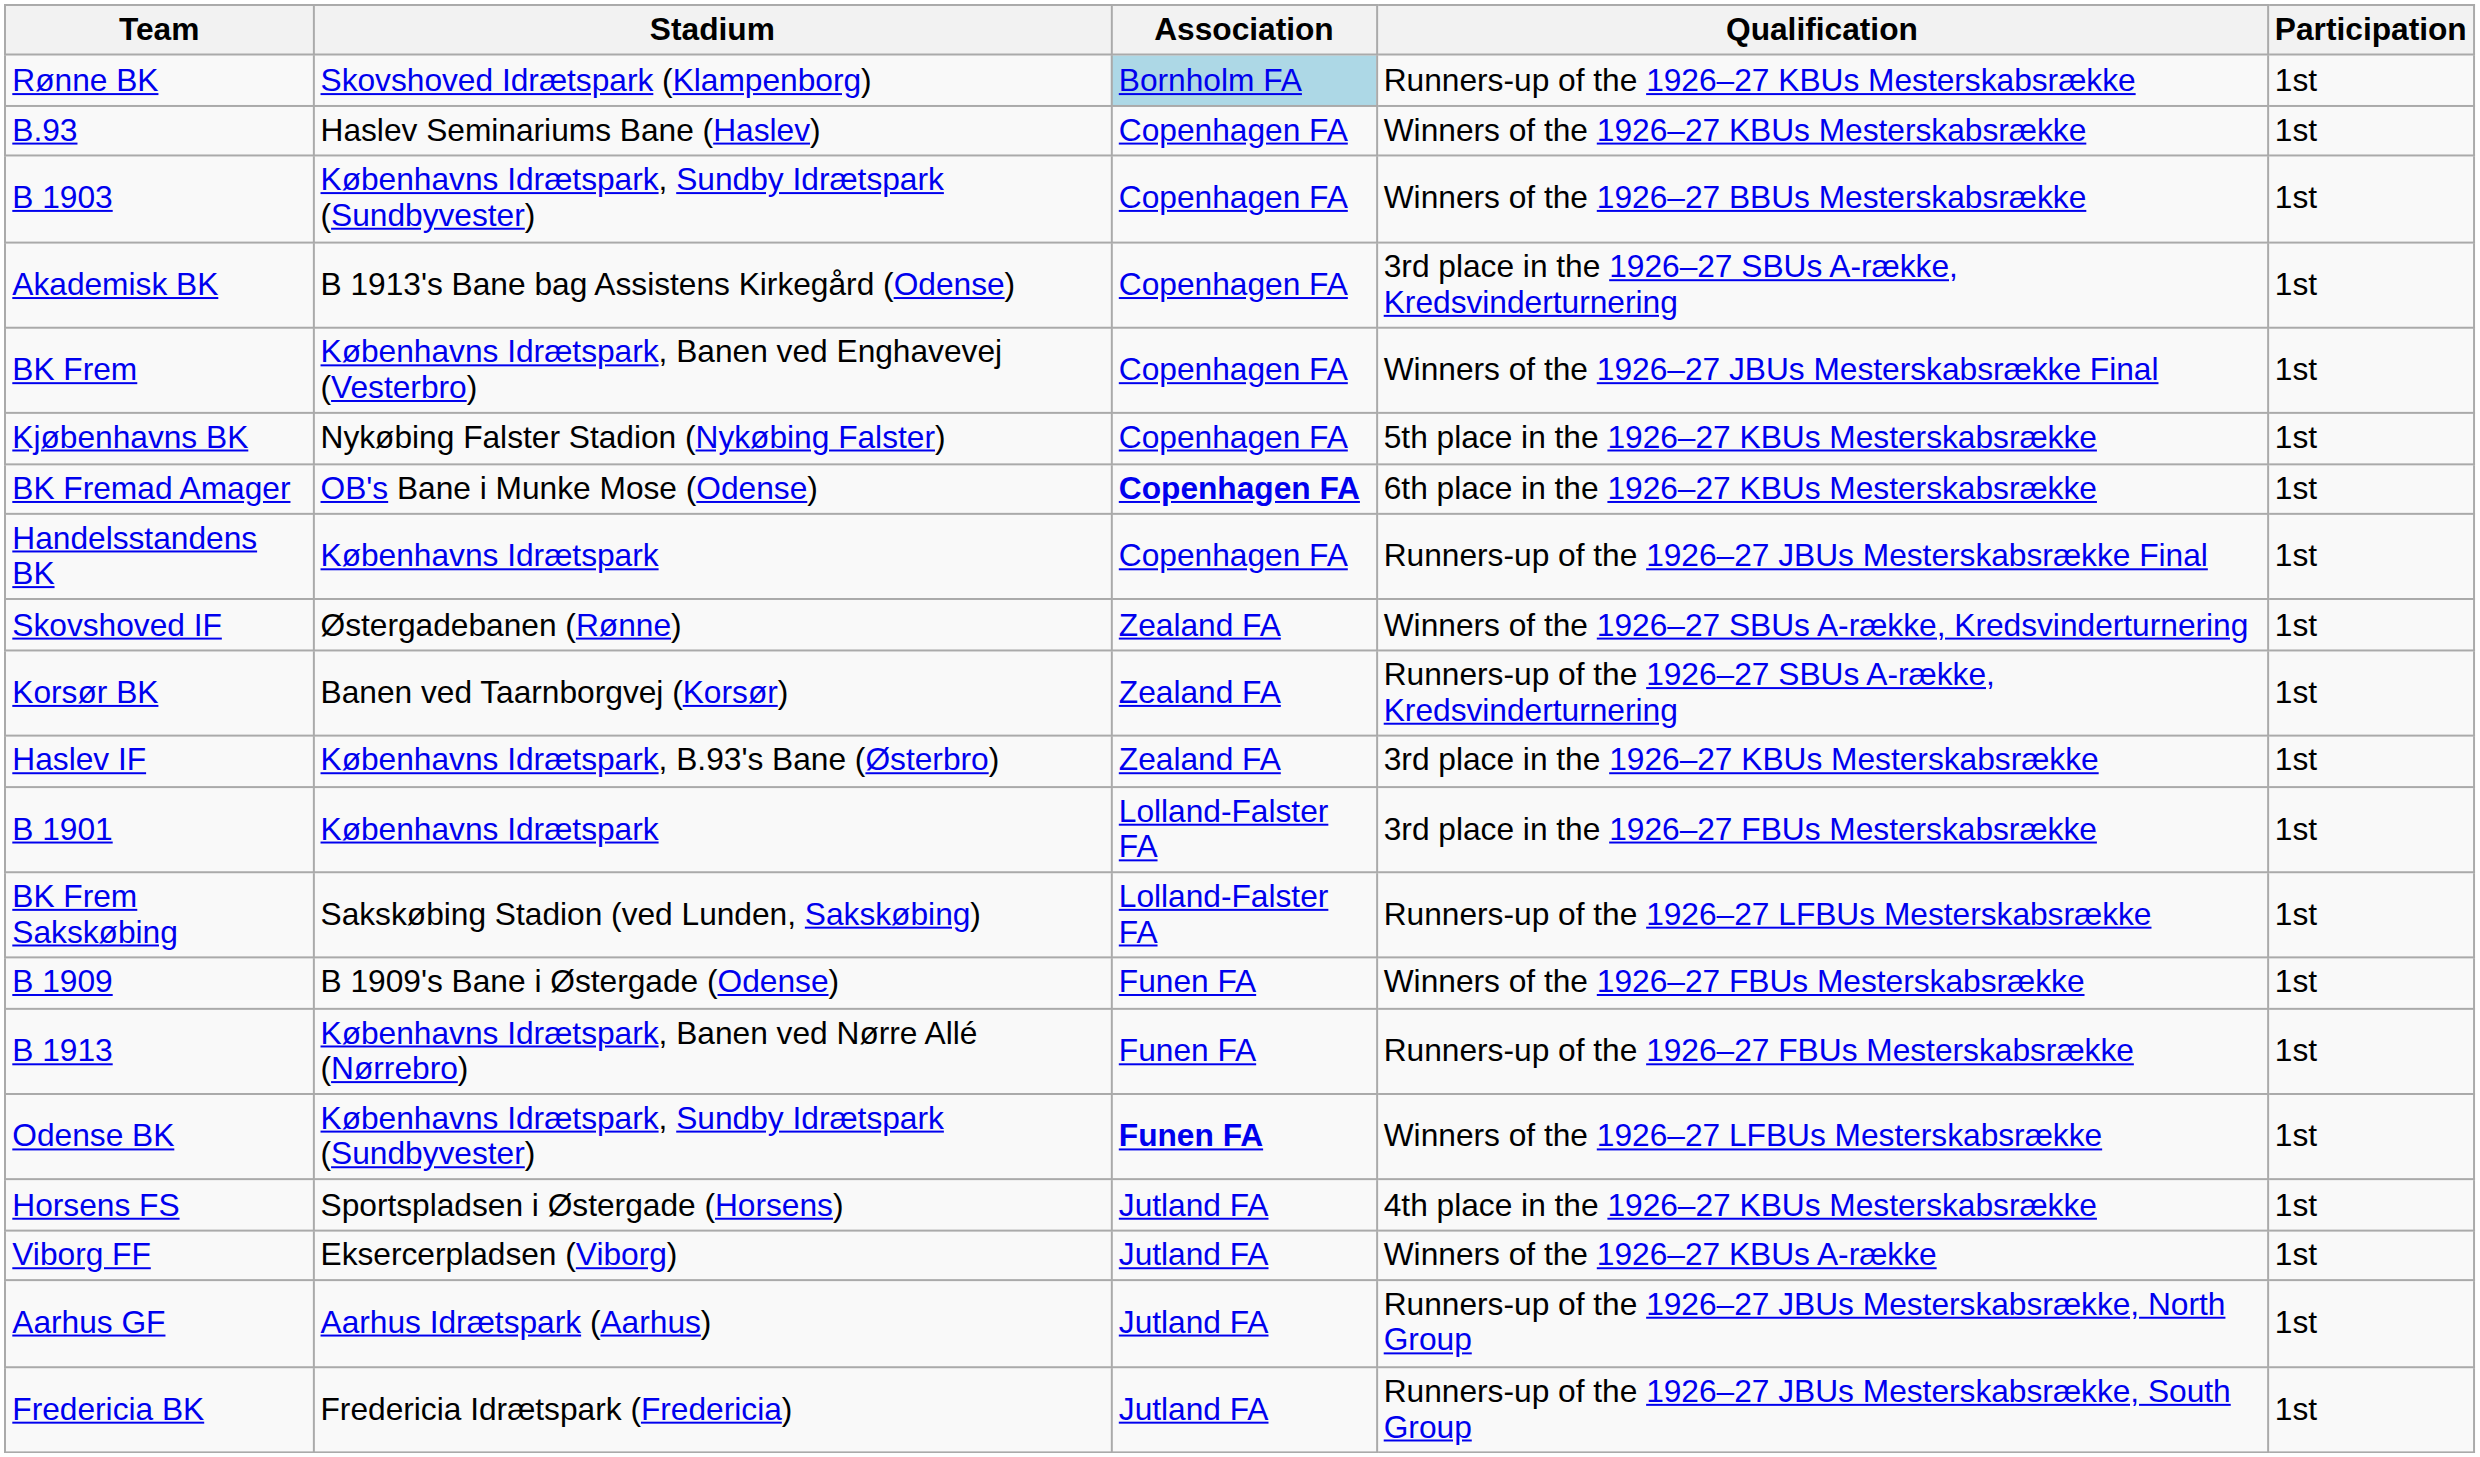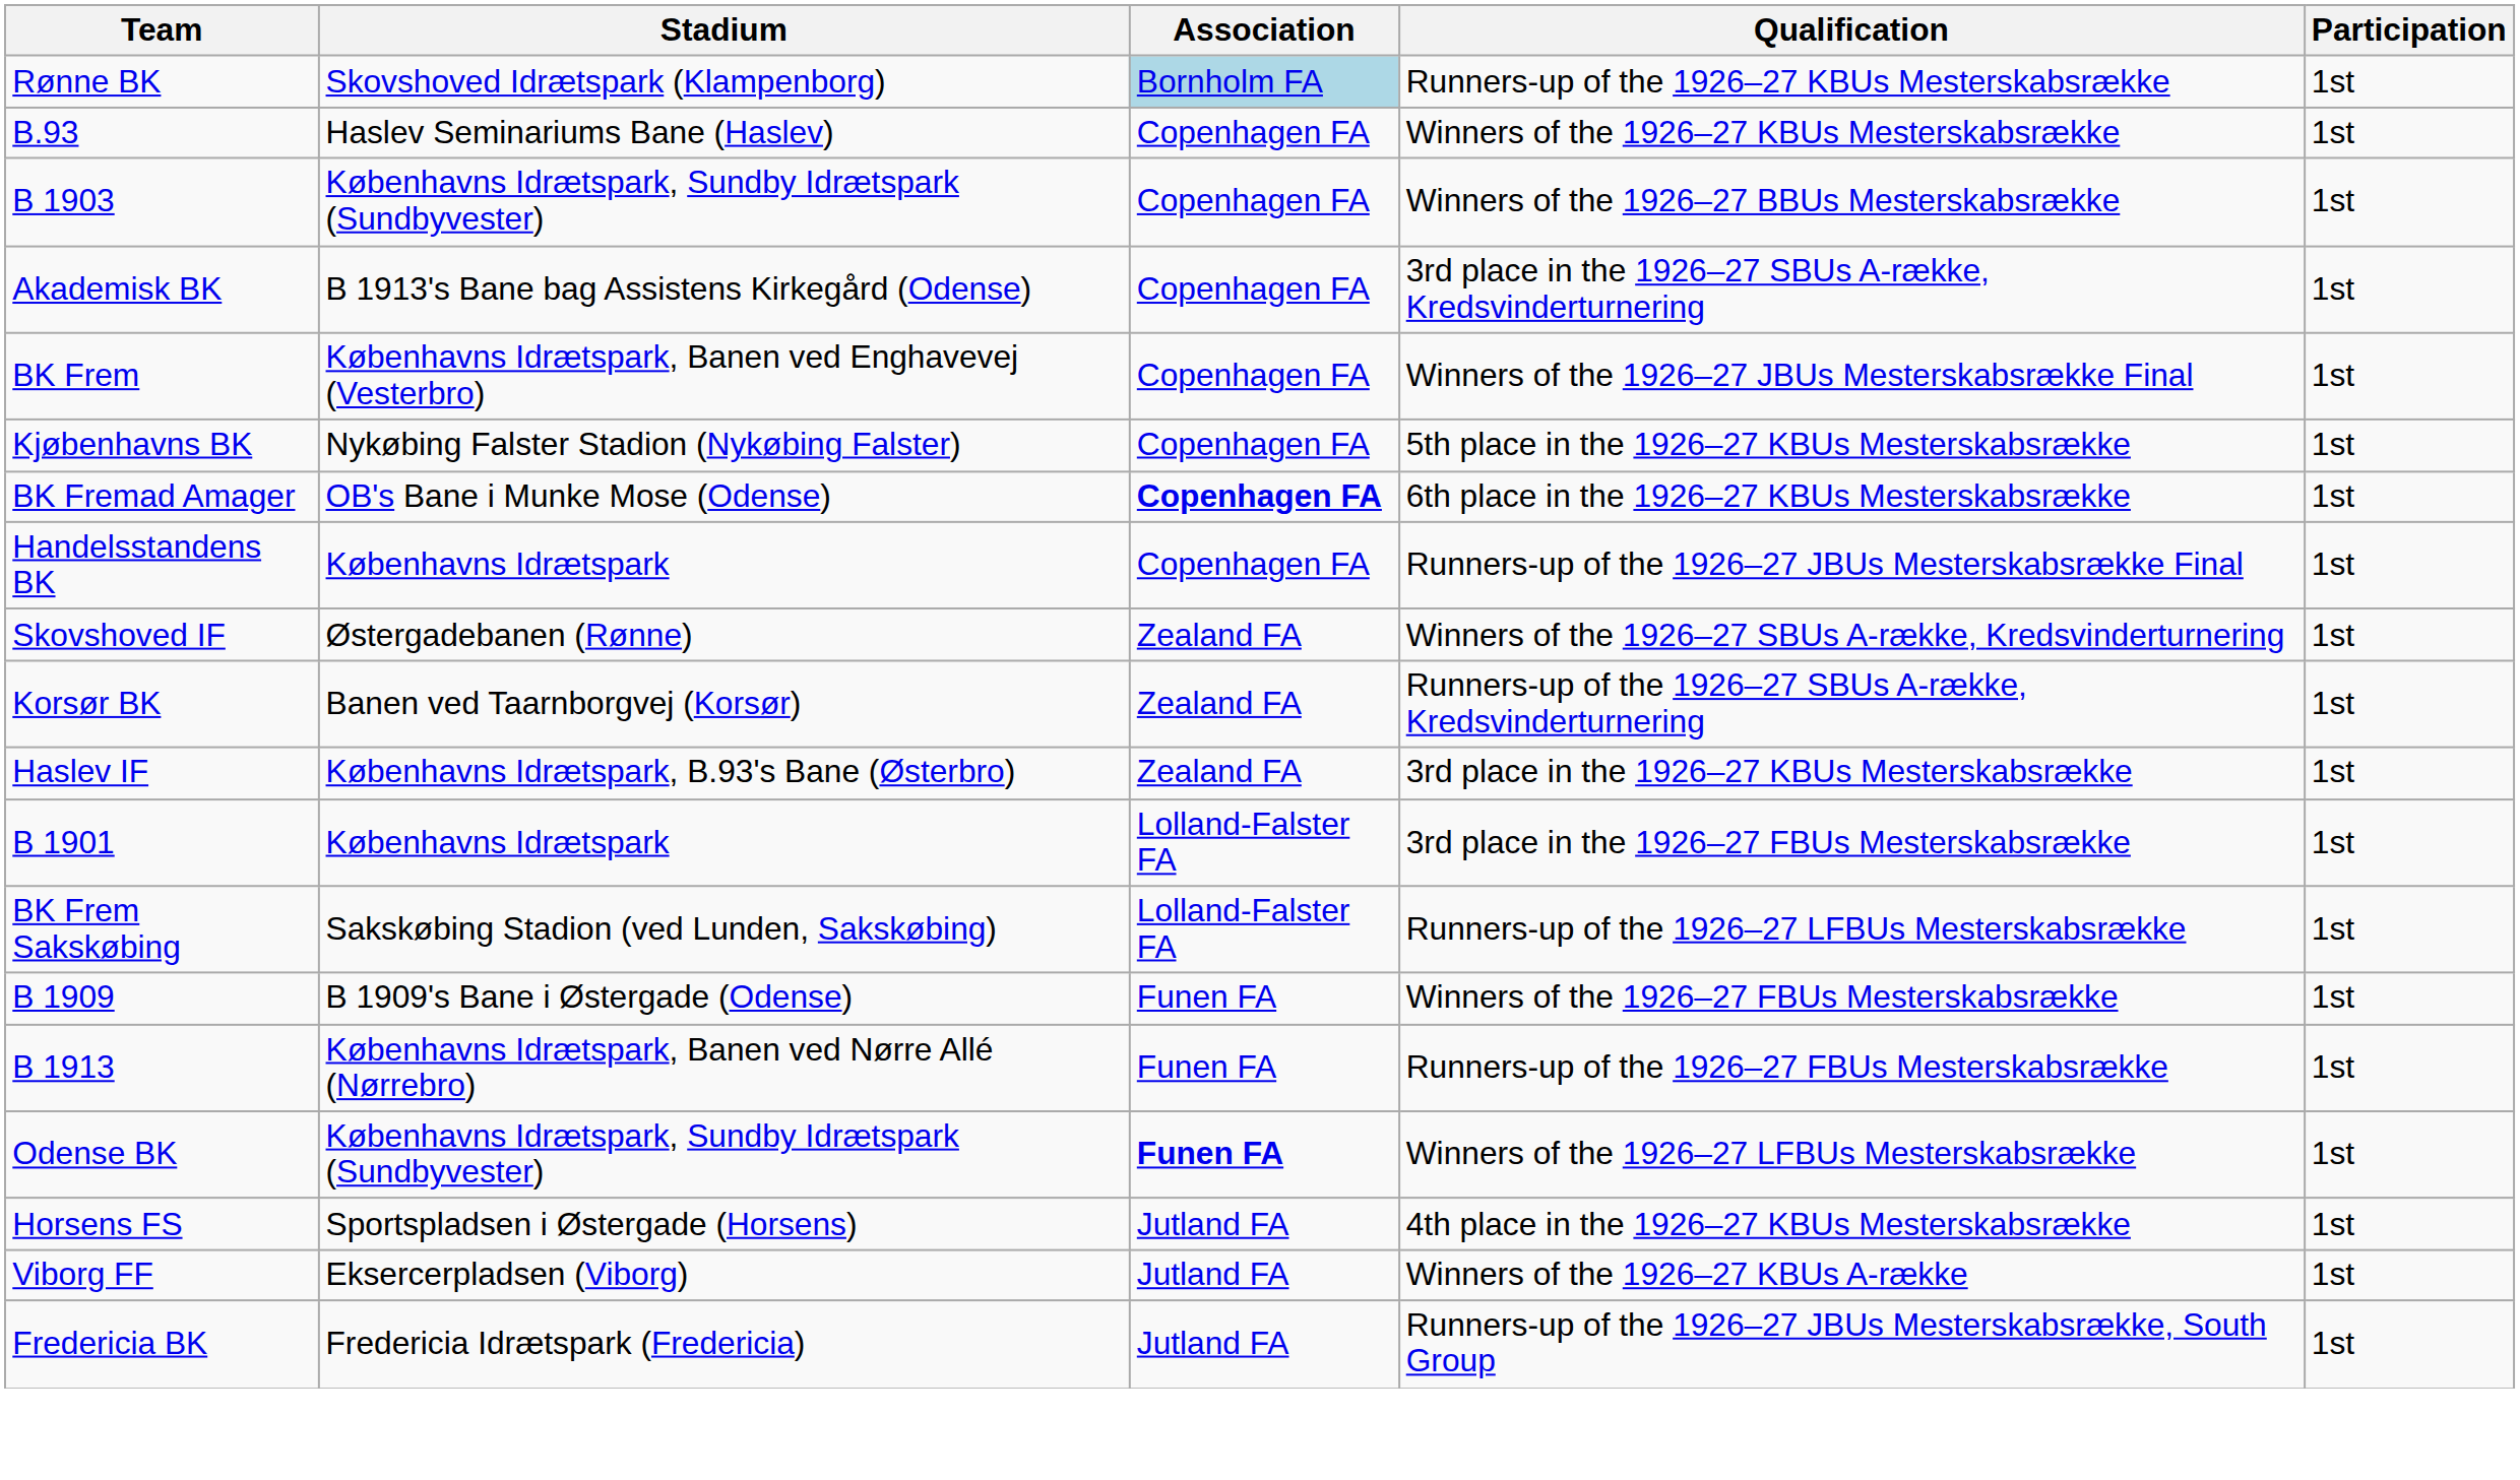 <table class="wikitable">
 <tr>
 <th>Team</th>
 <th>Stadium</th>
 <th>Association</th>
 <th>Qualification</th>
 <th>Participation</th>
 </tr>
 <tr>
 <td><a href='#'>Rønne BK</a></td>
 <td><a href='#'>Skovshoved Idrætspark</a> (<a href='#'>Klampenborg</a>)</td>
 <td style="background: lightblue;"><a href='#'>Bornholm FA</a></td>
 <td>Runners-up of the <a href='#'>1926–27 KBUs Mesterskabsrække</a></td>
 <td>1st</td>
 </tr>
 <tr>
 <td><a href='#'>B.93</a></td>
 <td>Haslev Seminariums Bane (<a href='#'>Haslev</a>)</td>
 <td><a href='#'>Copenhagen FA</a></td>
 <td>Winners of the <a href='#'>1926–27 KBUs Mesterskabsrække</a></td>
 <td>1st</td>
 </tr>
 <tr>
 <td><a href='#'>B 1903</a></td>
 <td><a href='#'>Københavns Idrætspark</a>, <a href='#'>Sundby Idrætspark</a> (<a href='#'>Sundbyvester</a>)</td>
 <td><a href='#'>Copenhagen FA</a></td>
 <td>Winners of the <a href='#'>1926–27 BBUs Mesterskabsrække</a></td>
 <td>1st</td>
 </tr>
 <tr>
 <td><a href='#'>Akademisk BK</a></td>
 <td>B 1913's Bane bag Assistens Kirkegård (<a href='#'>Odense</a>)</td>
 <td><a href='#'>Copenhagen FA</a></td>
 <td>3rd place in the <a href='#'>1926–27 SBUs A-række, Kredsvinderturnering</a></td>
 <td>1st</td>
 </tr>
 <tr>
 <td><a href='#'>BK Frem</a></td>
 <td><a href='#'>Københavns Idrætspark</a>, Banen ved Enghavevej (<a href='#'>Vesterbro</a>)</td>
 <td><a href='#'>Copenhagen FA</a></td>
 <td>Winners of the <a href='#'>1926–27 JBUs Mesterskabsrække Final</a></td>
 <td>1st</td>
 </tr>
 <tr>
 <td><a href='#'>Kjøbenhavns BK</a></td>
 <td>Nykøbing Falster Stadion (<a href='#'>Nykøbing Falster</a>)</td>
 <td><a href='#'>Copenhagen FA</a></td>
 <td>5th place in the <a href='#'>1926–27 KBUs Mesterskabsrække</a></td>
 <td>1st</td>
 </tr>
 <tr>
 <td><a href='#'>BK Fremad Amager</a></td>
 <td><a href='#'>OB's</a> Bane i Munke Mose (<a href='#'>Odense</a>)</td>
 <td><strong><a href='#'>Copenhagen FA</a></strong></td>
 <td>6th place in the <a href='#'>1926–27 KBUs Mesterskabsrække</a></td>
 <td>1st</td>
 </tr>
 <tr>
 <td><a href='#'>Handelsstandens BK</a></td>
 <td><a href='#'>Københavns Idrætspark</a></td>
 <td><a href='#'>Copenhagen FA</a></td>
 <td>Runners-up of the <a href='#'>1926–27 JBUs Mesterskabsrække Final</a></td>
 <td>1st</td>
 </tr>
 <tr>
 <td><a href='#'>Skovshoved IF</a></td>
 <td>Østergadebanen (<a href='#'>Rønne</a>)</td>
 <td><a href='#'>Zealand FA</a></td>
 <td>Winners of the <a href='#'>1926–27 SBUs A-række, Kredsvinderturnering</a></td>
 <td>1st</td>
 </tr>
 <tr>
 <td><a href='#'>Korsør BK</a></td>
 <td>Banen ved Taarnborgvej (<a href='#'>Korsør</a>)</td>
 <td><a href='#'>Zealand FA</a></td>
 <td>Runners-up of the <a href='#'>1926–27 SBUs A-række, Kredsvinderturnering</a></td>
 <td>1st</td>
 </tr>
 <tr>
 <td><a href='#'>Haslev IF</a></td>
 <td><a href='#'>Københavns Idrætspark</a>, B.93's Bane (<a href='#'>Østerbro</a>)</td>
 <td><a href='#'>Zealand FA</a></td>
 <td>3rd place in the <a href='#'>1926–27 KBUs Mesterskabsrække</a></td>
 <td>1st</td>
 </tr>
 <tr>
 <td><a href='#'>B 1901</a></td>
 <td><a href='#'>Københavns Idrætspark</a></td>
 <td><a href='#'>Lolland-Falster FA</a></td>
 <td>3rd place in the <a href='#'>1926–27 FBUs Mesterskabsrække</a></td>
 <td>1st</td>
 </tr>
 <tr>
 <td><a href='#'>BK Frem Sakskøbing</a></td>
 <td>Sakskøbing Stadion (ved Lunden, <a href='#'>Sakskøbing</a>)</td>
 <td><a href='#'>Lolland-Falster FA</a></td>
 <td>Runners-up of the <a href='#'>1926–27 LFBUs Mesterskabsrække</a></td>
 <td>1st</td>
 </tr>
 <tr>
 <td><a href='#'>B 1909</a></td>
 <td>B 1909's Bane i Østergade (<a href='#'>Odense</a>)</td>
 <td><a href='#'>Funen FA</a></td>
 <td>Winners of the <a href='#'>1926–27 FBUs Mesterskabsrække</a></td>
 <td>1st</td>
 </tr>
 <tr>
 <td><a href='#'>B 1913</a></td>
 <td><a href='#'>Københavns Idrætspark</a>, Banen ved Nørre Allé (<a href='#'>Nørrebro</a>)</td>
 <td><a href='#'>Funen FA</a></td>
 <td>Runners-up of the <a href='#'>1926–27 FBUs Mesterskabsrække</a></td>
 <td>1st</td>
 </tr>
 <tr>
 <td><a href='#'>Odense BK</a></td>
 <td><a href='#'>Københavns Idrætspark</a>, <a href='#'>Sundby Idrætspark</a> (<a href='#'>Sundbyvester</a>)</td>
 <td><strong><a href='#'>Funen FA</a></strong></td>
 <td>Winners of the <a href='#'>1926–27 LFBUs Mesterskabsrække</a></td>
 <td>1st</td>
 </tr>
 <tr>
 <td><a href='#'>Horsens FS</a></td>
 <td>Sportspladsen i Østergade (<a href='#'>Horsens</a>)</td>
 <td><a href='#'>Jutland FA</a></td>
 <td>4th place in the <a href='#'>1926–27 KBUs Mesterskabsrække</a></td>
 <td>1st</td>
 </tr>
 <tr>
 <td><a href='#'>Viborg FF</a></td>
 <td>Eksercerpladsen (<a href='#'>Viborg</a>)</td>
 <td><a href='#'>Jutland FA</a></td>
 <td>Winners of the <a href='#'>1926–27 KBUs A-række</a></td>
 <td>1st</td>
 </tr>
 <tr>
-<td><a href='#'>Aarhus GF</a></td>
-<td><a href='#'>Aarhus Idrætspark</a> (<a href='#'>Aarhus</a>)</td>
-<td><a href='#'>Jutland FA</a></td>
-<td>Runners-up of the <a href='#'>1926–27 JBUs Mesterskabsrække, North Group</a></td>
-<td>1st</td>
-</tr>
-<tr>
 <td><a href='#'>Fredericia BK</a></td>
 <td>Fredericia Idrætspark (<a href='#'>Fredericia</a>)</td>
 <td><a href='#'>Jutland FA</a></td>
 <td>Runners-up of the <a href='#'>1926–27 JBUs Mesterskabsrække, South Group</a></td>
 <td>1st</td>
 </tr>
 </table>
